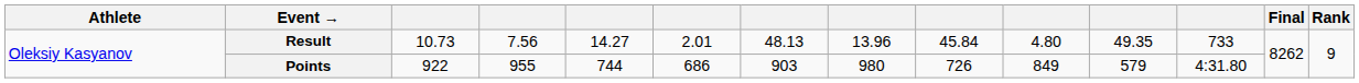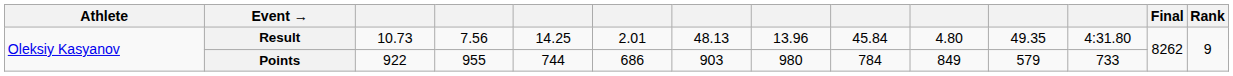 <table class="wikitable" style="font-size:90%">
 <tr>
 <th width=200>Athlete</th>
 <th width=150>Event →</th>
 <th width=75></th>
 <th width=75></th>
 <th width=75></th>
 <th width=75></th>
 <th width=75></th>
 <th width=75></th>
 <th width=75></th>
 <th width=75></th>
 <th width=75></th>
 <th width=75></th>
 <th>Final</th>
 <th>Rank</th>
 </tr>
 <tr style=text-align:center>
 <td rowspan=2 style=text-align:left><a href='#'>Oleksiy Kasyanov</a></td>
 <th style="font-size:95%">Result</th>
 <td>10.73 </td>
 <td>7.56</td>
-<td>14.27</td>
+<td>14.25</td>
 <td>2.01 </td>
 <td>48.13 </td>
 <td>13.96 </td>
 <td>45.84</td>
 <td>4.80 </td>
 <td>49.35 </td>
-<td>733</td>
+<td>4:31.80</td>
 <td rowspan=2>8262 </td>
 <td rowspan=2>9</td>
 </tr>
 <tr style=text-align:center>
 <th style="font-size:95%">Points</th>
 <td>922</td>
 <td>955</td>
 <td>744</td>
 <td>686</td>
 <td>903</td>
 <td>980</td>
-<td>726</td>
+<td>784</td>
 <td>849</td>
 <td>579</td>
-<td>4:31.80</td>
+<td>733</td>
 </tr>
 </table>
